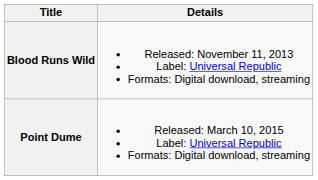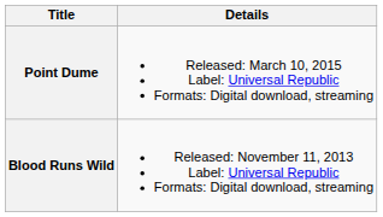 <table class="wikitable plainrowheaders" style="text-align:center;">
 <tr>
 <th scope="col">Title</th>
 <th scope="col">Details</th>
 </tr>
 <tr>
+<th scope="row"><strong>Point Dume</strong></th>
+<td><br><ul><li>Released: March 10, 2015</li><li>Label: <a href='#'>Universal Republic</a></li><li>Formats: Digital download, streaming</li></ul></td>
+</tr>
+<tr>
 <th>Blood Runs Wild</th>
 <td><br><ul><li>Released: November 11, 2013</li><li>Label: <a href='#'>Universal Republic</a></li><li>Formats: Digital download, streaming</li></ul></td>
 </tr>
-<tr>
-<th scope="row"><strong>Point Dume</strong></th>
-<td><br><ul><li>Released: March 10, 2015</li><li>Label: <a href='#'>Universal Republic</a></li><li>Formats: Digital download, streaming</li></ul></td>
-</tr>
 </table>
